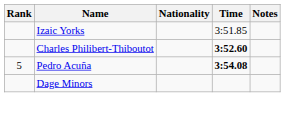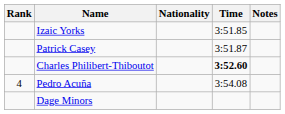 <table class="wikitable sortable" style="text-align:center;font-size:95%">
 <tr>
 <th>Rank</th>
 <th>Name</th>
 <th>Nationality</th>
 <th>Time</th>
 <th>Notes</th>
 </tr>
 <tr>
 <td></td>
 <td align=left><a href='#'>Izaic Yorks</a></td>
 <td align=left></td>
 <td>3:51.85</td>
 <td></td>
 </tr>
 <tr>
 <td></td>
+<td align=left><a href='#'>Patrick Casey</a></td>
+<td align=left></td>
+<td>3:51.87</td>
+<td></td>
+</tr>
+<tr>
+<td></td>
 <td align=left><a href='#'>Charles Philibert-Thiboutot</a></td>
 <td align=left></td>
 <td><strong>3:52.60</strong></td>
 <td></td>
 </tr>
 <tr>
-<td>5</td>
+<td>4</td>
 <td align=left><a href='#'>Pedro Acuña</a></td>
 <td align=left></td>
-<td><strong>3:54.08</strong></td>
+<td>3:54.08</td>
 <td></td>
 </tr>
 <tr>
 <td></td>
 <td align=left><a href='#'>Dage Minors</a></td>
 <td align=left></td>
 <td></td>
 <td></td>
 </tr>
 </table>
